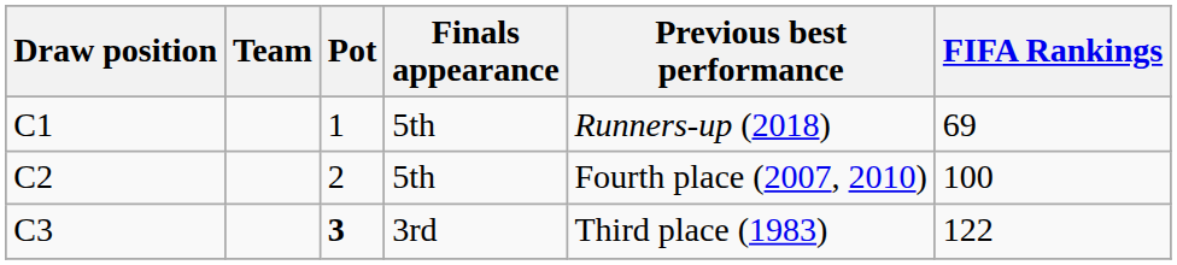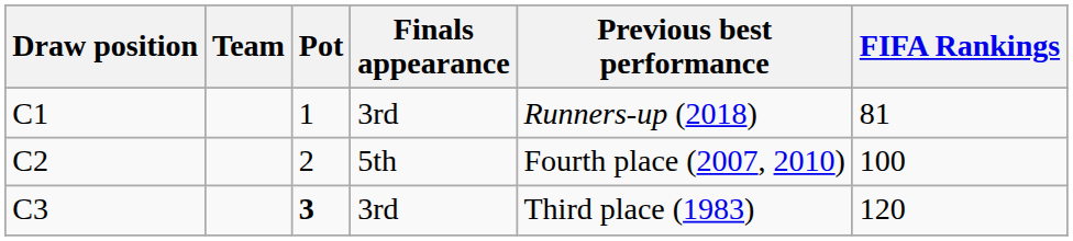 <table class="wikitable sortable">
 <tr>
 <th>Draw position</th>
 <th>Team</th>
 <th>Pot</th>
 <th>Finals<br>appearance</th>
 <th>Previous best<br>performance</th>
 <th><a href='#'>FIFA Rankings</a></th>
 </tr>
 <tr>
 <td>C1</td>
 <td style=white-space:nowrap></td>
 <td>1</td>
-<td>5th</td>
+<td>3rd</td>
 <td><em>Runners-up</em> (<a href='#'>2018</a>)</td>
-<td>69</td>
+<td>81</td>
 </tr>
 <tr>
 <td>C2</td>
 <td style=white-space:nowrap></td>
 <td>2</td>
 <td>5th</td>
 <td>Fourth place (<a href='#'>2007</a>, <a href='#'>2010</a>)</td>
 <td>100</td>
 </tr>
 <tr>
 <td>C3</td>
 <td style=white-space:nowrap></td>
 <td><strong>3</strong></td>
 <td>3rd</td>
 <td>Third place (<a href='#'>1983</a>)</td>
-<td>122</td>
+<td>120</td>
 </tr>
 </table>
